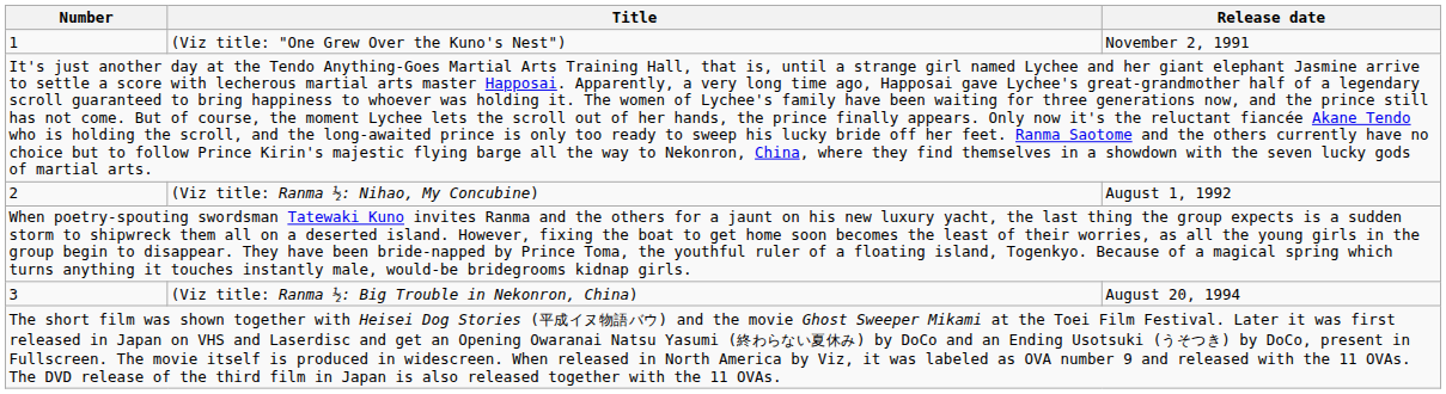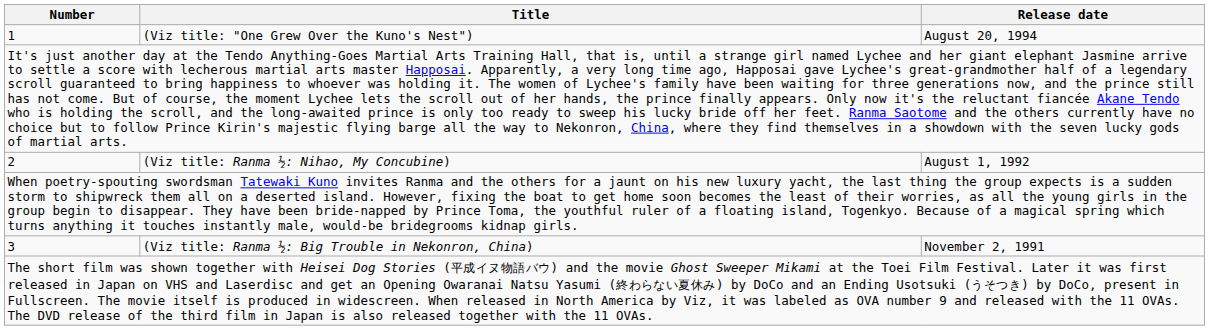 <table class="wikitable">
 <tr>
 <th>Number</th>
 <th>Title</th>
 <th>Release date</th>
 </tr>
 <tr>
 <td>1</td>
 <td> (Viz title: "One Grew Over the Kuno's Nest")</td>
-<td>November 2, 1991</td>
+<td>August 20, 1994</td>
 </tr>
 <tr>
 <td colspan="3">It's just another day at the Tendo Anything-Goes Martial Arts Training Hall, that is, until a strange girl named Lychee and her giant elephant Jasmine arrive to settle a score with lecherous martial arts master <a href='#'>Happosai</a>. Apparently, a very long time ago, Happosai gave Lychee's great-grandmother half of a legendary scroll guaranteed to bring happiness to whoever was holding it. The women of Lychee's family have been waiting for three generations now, and the prince still has not come. But of course, the moment Lychee lets the scroll out of her hands, the prince finally appears. Only now it's the reluctant fiancée <a href='#'>Akane Tendo</a> who is holding the scroll, and the long-awaited prince is only too ready to sweep his lucky bride off her feet. <a href='#'>Ranma Saotome</a> and the others currently have no choice but to follow Prince Kirin's majestic flying barge all the way to Nekonron, <a href='#'>China</a>, where they find themselves in a showdown with the seven lucky gods of martial arts.</td>
 </tr>
 <tr>
 <td>2</td>
 <td> (Viz title: <em>Ranma ½: Nihao, My Concubine</em>)</td>
 <td>August 1, 1992</td>
 </tr>
 <tr>
 <td colspan="3">When poetry-spouting swordsman <a href='#'>Tatewaki Kuno</a> invites Ranma and the others for a jaunt on his new luxury yacht, the last thing the group expects is a sudden storm to shipwreck them all on a deserted island. However, fixing the boat to get home soon becomes the least of their worries, as all the young girls in the group begin to disappear. They have been bride-napped by Prince Toma, the youthful ruler of a floating island, Togenkyo. Because of a magical spring which turns anything it touches instantly male, would-be bridegrooms kidnap girls.</td>
 </tr>
 <tr>
 <td>3</td>
 <td> (Viz title: <em>Ranma ½: Big Trouble in Nekonron, China</em>)</td>
-<td>August 20, 1994</td>
+<td>November 2, 1991</td>
 </tr>
 <tr>
 <td colspan="3">The short film was shown together with <em>Heisei Dog Stories</em> (平成イヌ物語バウ) and the movie <em>Ghost Sweeper Mikami</em> at the Toei Film Festival. Later it was first released in Japan on VHS and Laserdisc and get an Opening Owaranai Natsu Yasumi (終わらない夏休み) by DoCo and an Ending Usotsuki (うそつき) by DoCo, present in Fullscreen. The movie itself is produced in widescreen. When released in North America by Viz, it was labeled as OVA number 9 and released with the 11 OVAs. The DVD release of the third film in Japan is also released together with the 11 OVAs.</td>
 </tr>
 </table>
